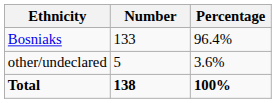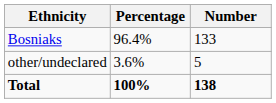 <table class="wikitable">
 <tr>
 <th width="100px">Ethnicity</th>
+<th width="80px">Percentage</th>
 <th width="80px">Number</th>
-<th width="80px">Percentage</th>
 </tr>
 <tr>
 <td><a href='#'>Bosniaks</a></td>
+<td>96.4%</td>
 <td>133</td>
-<td>96.4%</td>
 </tr>
 <tr>
 <td>other/undeclared</td>
+<td>3.6%</td>
 <td>5</td>
-<td>3.6%</td>
 </tr>
 <tr>
 <td><strong>Total</strong></td>
+<td><strong>100%</strong></td>
 <td><strong>138</strong></td>
-<td><strong>100%</strong></td>
 </tr>
 </table>
